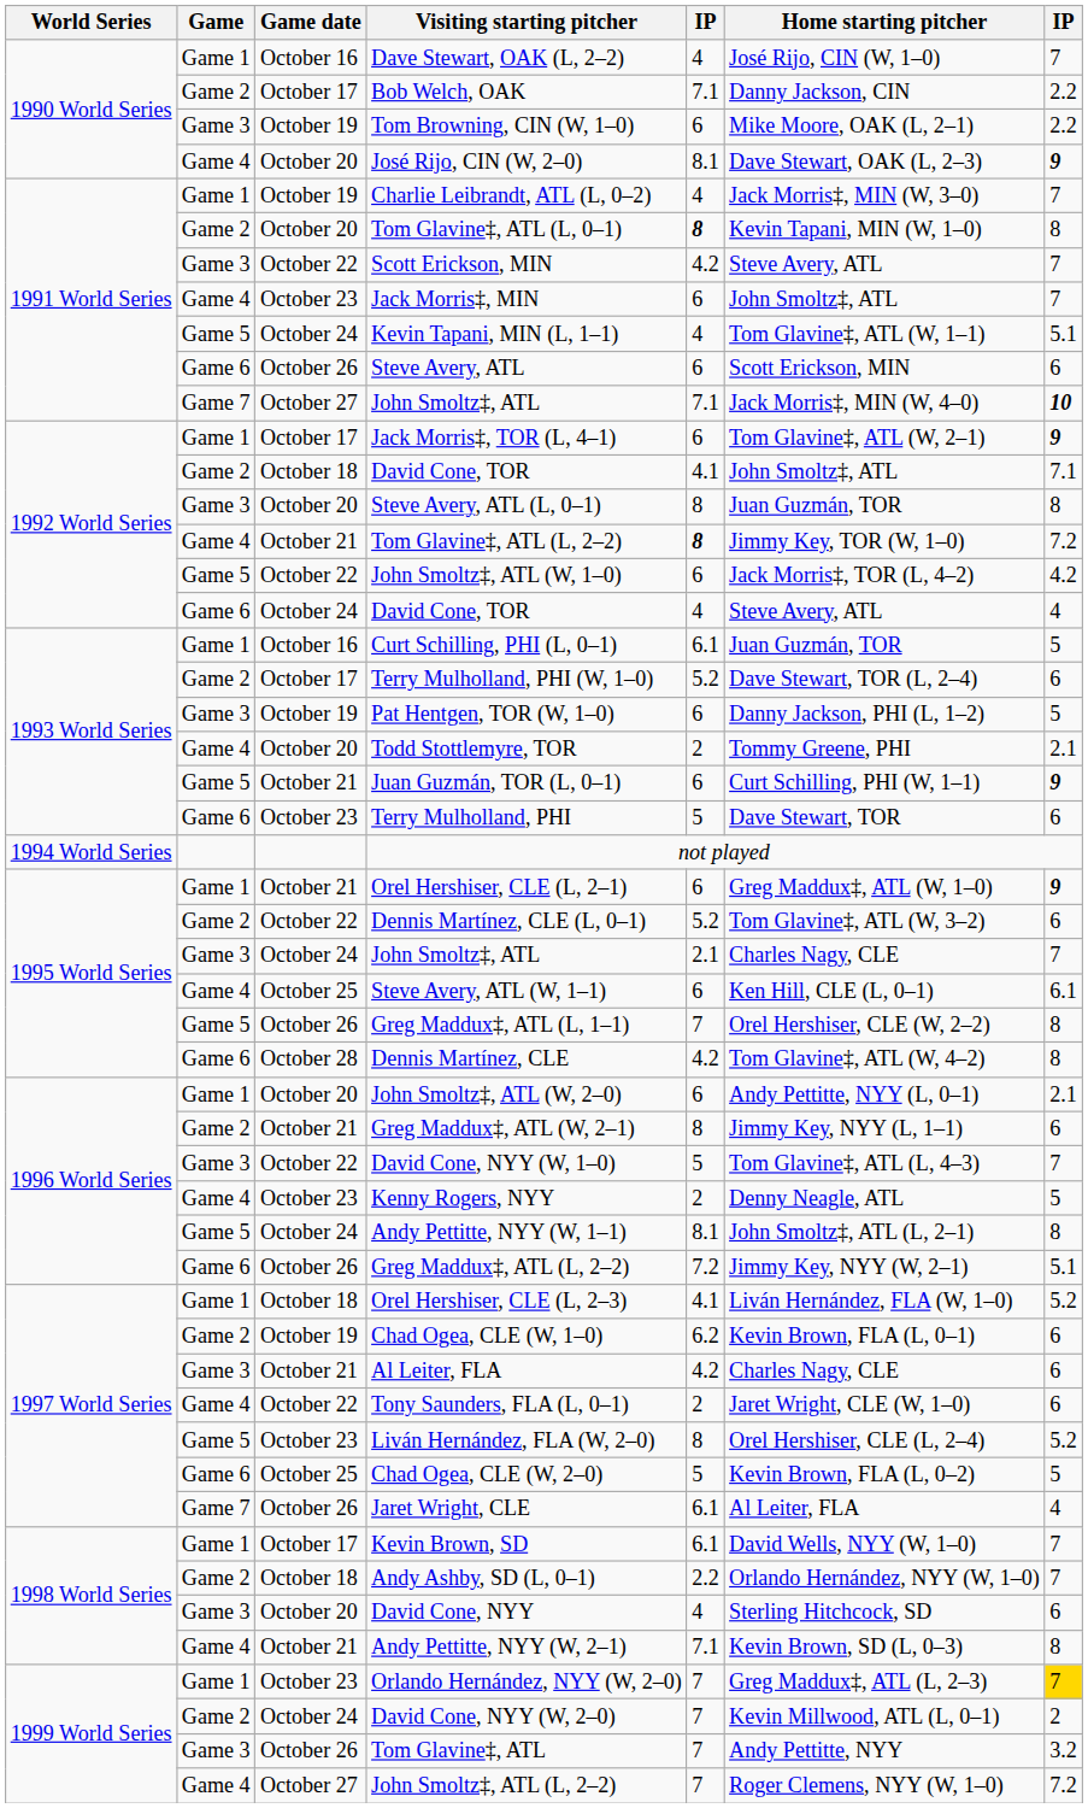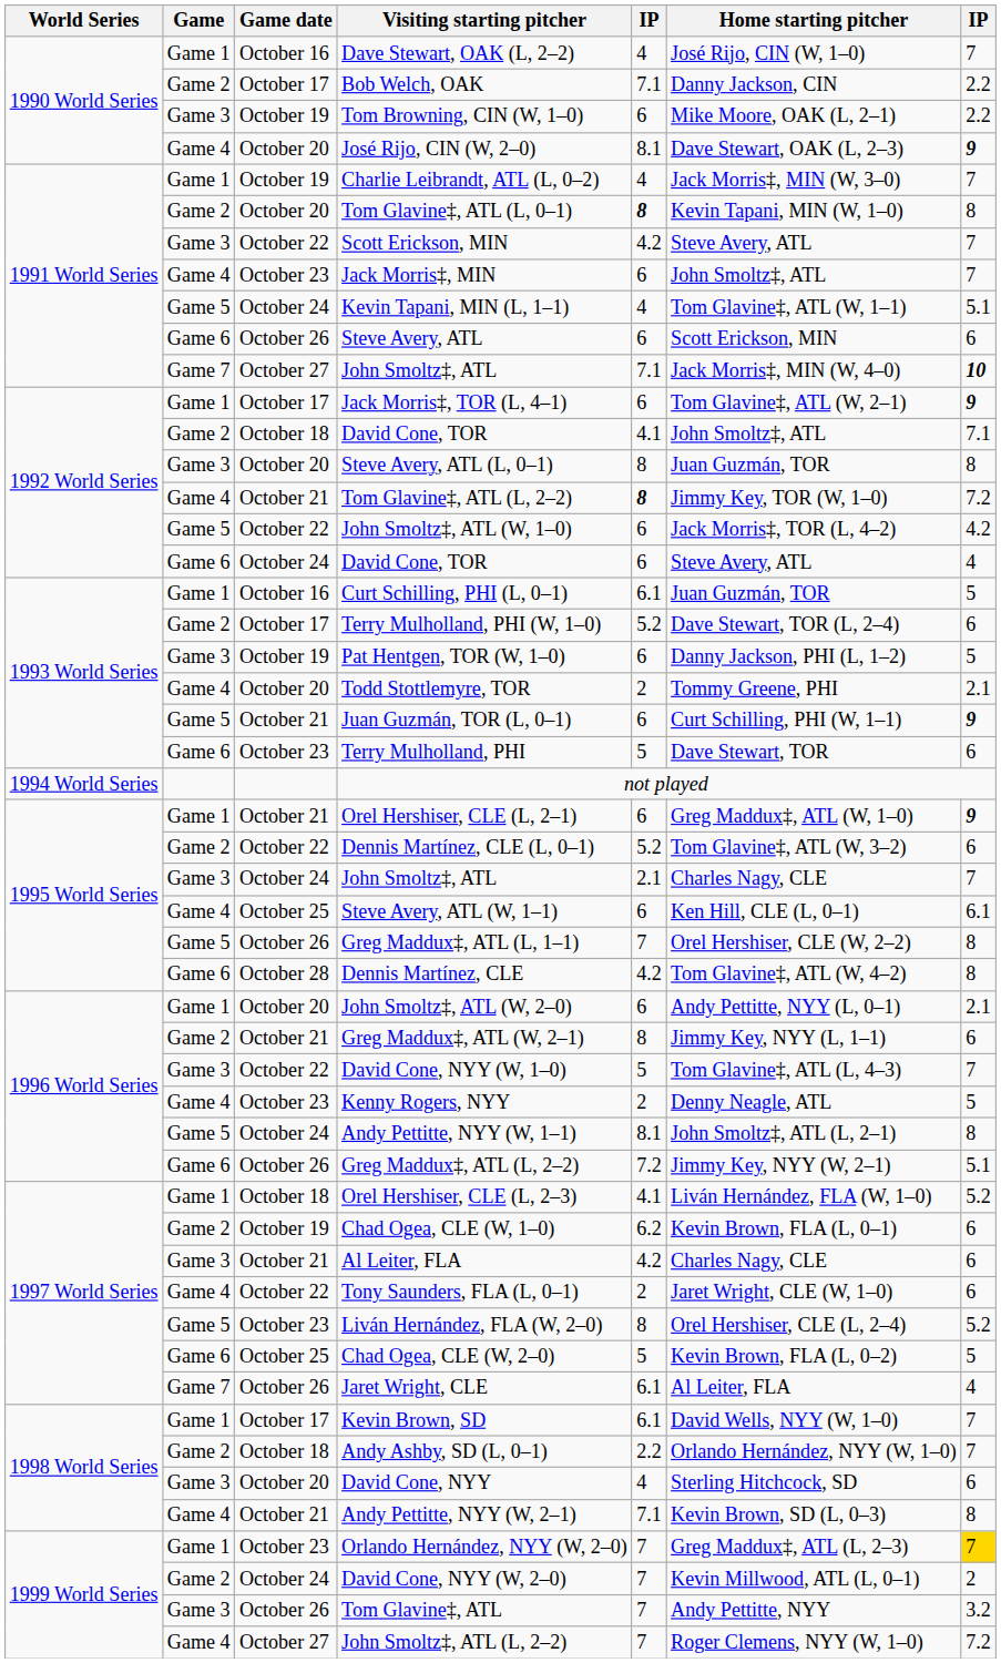 <table class="wikitable">
 <tr>
 <th>World Series</th>
 <th>Game</th>
 <th>Game date</th>
 <th>Visiting starting pitcher</th>
 <th>IP</th>
 <th>Home starting pitcher</th>
 <th>IP</th>
 </tr>
 <tr>
 <td rowspan=4><a href='#'>1990 World Series</a></td>
 <td>Game 1</td>
 <td>October 16</td>
 <td><a href='#'>Dave Stewart</a>, <a href='#'>OAK</a> (L, 2–2)</td>
 <td>4</td>
 <td><a href='#'>José Rijo</a>, <a href='#'>CIN</a> (W, 1–0)</td>
 <td>7</td>
 </tr>
 <tr>
 <td>Game 2</td>
 <td>October 17</td>
 <td><a href='#'>Bob Welch</a>, OAK</td>
 <td>7.1</td>
 <td><a href='#'>Danny Jackson</a>, CIN</td>
 <td>2.2</td>
 </tr>
 <tr>
 <td>Game 3</td>
 <td>October 19</td>
 <td><a href='#'>Tom Browning</a>, CIN (W, 1–0)</td>
 <td>6</td>
 <td><a href='#'>Mike Moore</a>, OAK (L, 2–1)</td>
 <td>2.2</td>
 </tr>
 <tr>
 <td>Game 4</td>
 <td>October 20</td>
 <td><a href='#'>José Rijo</a>, CIN (W, 2–0)</td>
 <td>8.1</td>
 <td><a href='#'>Dave Stewart</a>, OAK (L, 2–3)</td>
 <td><strong><em>9</em></strong></td>
 </tr>
 <tr>
 <td rowspan=7><a href='#'>1991 World Series</a></td>
 <td>Game 1</td>
 <td>October 19</td>
 <td><a href='#'>Charlie Leibrandt</a>, <a href='#'>ATL</a> (L, 0–2)</td>
 <td>4</td>
 <td><a href='#'>Jack Morris</a>‡, <a href='#'>MIN</a> (W, 3–0)</td>
 <td>7</td>
 </tr>
 <tr>
 <td>Game 2</td>
 <td>October 20</td>
 <td><a href='#'>Tom Glavine</a>‡, ATL (L, 0–1)</td>
 <td><strong><em>8</em></strong></td>
 <td><a href='#'>Kevin Tapani</a>, MIN (W, 1–0)</td>
 <td>8</td>
 </tr>
 <tr>
 <td>Game 3</td>
 <td>October 22</td>
 <td><a href='#'>Scott Erickson</a>, MIN</td>
 <td>4.2</td>
 <td><a href='#'>Steve Avery</a>, ATL</td>
 <td>7</td>
 </tr>
 <tr>
 <td>Game 4</td>
 <td>October 23</td>
 <td><a href='#'>Jack Morris</a>‡, MIN</td>
 <td>6</td>
 <td><a href='#'>John Smoltz</a>‡, ATL</td>
 <td>7</td>
 </tr>
 <tr>
 <td>Game 5</td>
 <td>October 24</td>
 <td><a href='#'>Kevin Tapani</a>, MIN (L, 1–1)</td>
 <td>4</td>
 <td><a href='#'>Tom Glavine</a>‡, ATL (W, 1–1)</td>
 <td>5.1</td>
 </tr>
 <tr>
 <td>Game 6</td>
 <td>October 26</td>
 <td><a href='#'>Steve Avery</a>, ATL</td>
 <td>6</td>
 <td><a href='#'>Scott Erickson</a>, MIN</td>
 <td>6</td>
 </tr>
 <tr>
 <td>Game 7</td>
 <td>October 27</td>
 <td><a href='#'>John Smoltz</a>‡, ATL</td>
 <td>7.1</td>
 <td><a href='#'>Jack Morris</a>‡, MIN (W, 4–0)</td>
 <td><strong><em>10</em></strong></td>
 </tr>
 <tr>
 <td rowspan=6><a href='#'>1992 World Series</a></td>
 <td>Game 1</td>
 <td>October 17</td>
 <td><a href='#'>Jack Morris</a>‡, <a href='#'>TOR</a> (L, 4–1)</td>
 <td>6</td>
 <td><a href='#'>Tom Glavine</a>‡, <a href='#'>ATL</a> (W, 2–1)</td>
 <td><strong><em>9</em></strong></td>
 </tr>
 <tr>
 <td>Game 2</td>
 <td>October 18</td>
 <td><a href='#'>David Cone</a>, TOR</td>
 <td>4.1</td>
 <td><a href='#'>John Smoltz</a>‡, ATL</td>
 <td>7.1</td>
 </tr>
 <tr>
 <td>Game 3</td>
 <td>October 20</td>
 <td><a href='#'>Steve Avery</a>, ATL (L, 0–1)</td>
 <td>8</td>
 <td><a href='#'>Juan Guzmán</a>, TOR</td>
 <td>8</td>
 </tr>
 <tr>
 <td>Game 4</td>
 <td>October 21</td>
 <td><a href='#'>Tom Glavine</a>‡, ATL (L, 2–2)</td>
 <td><strong><em>8</em></strong></td>
 <td><a href='#'>Jimmy Key</a>, TOR (W, 1–0)</td>
 <td>7.2</td>
 </tr>
 <tr>
 <td>Game 5</td>
 <td>October 22</td>
 <td><a href='#'>John Smoltz</a>‡, ATL (W, 1–0)</td>
 <td>6</td>
 <td><a href='#'>Jack Morris</a>‡, TOR (L, 4–2)</td>
 <td>4.2</td>
 </tr>
 <tr>
 <td>Game 6</td>
 <td>October 24</td>
 <td><a href='#'>David Cone</a>, TOR</td>
-<td>4</td>
+<td>6</td>
 <td><a href='#'>Steve Avery</a>, ATL</td>
 <td>4</td>
 </tr>
 <tr>
 <td rowspan=6><a href='#'>1993 World Series</a></td>
 <td>Game 1</td>
 <td>October 16</td>
 <td><a href='#'>Curt Schilling</a>, <a href='#'>PHI</a> (L, 0–1)</td>
 <td>6.1</td>
 <td><a href='#'>Juan Guzmán</a>, <a href='#'>TOR</a></td>
 <td>5</td>
 </tr>
 <tr>
 <td>Game 2</td>
 <td>October 17</td>
 <td><a href='#'>Terry Mulholland</a>, PHI (W, 1–0)</td>
 <td>5.2</td>
 <td><a href='#'>Dave Stewart</a>, TOR (L, 2–4)</td>
 <td>6</td>
 </tr>
 <tr>
 <td>Game 3</td>
 <td>October 19</td>
 <td><a href='#'>Pat Hentgen</a>, TOR (W, 1–0)</td>
 <td>6</td>
 <td><a href='#'>Danny Jackson</a>, PHI (L, 1–2)</td>
 <td>5</td>
 </tr>
 <tr>
 <td>Game 4</td>
 <td>October 20</td>
 <td><a href='#'>Todd Stottlemyre</a>, TOR</td>
 <td>2</td>
 <td><a href='#'>Tommy Greene</a>, PHI</td>
 <td>2.1</td>
 </tr>
 <tr>
 <td>Game 5</td>
 <td>October 21</td>
 <td><a href='#'>Juan Guzmán</a>, TOR (L, 0–1)</td>
 <td>6</td>
 <td><a href='#'>Curt Schilling</a>, PHI (W, 1–1)</td>
 <td><strong><em>9</em></strong></td>
 </tr>
 <tr>
 <td>Game 6</td>
 <td>October 23</td>
 <td><a href='#'>Terry Mulholland</a>, PHI</td>
 <td>5</td>
 <td><a href='#'>Dave Stewart</a>, TOR</td>
 <td>6</td>
 </tr>
 <tr>
 <td><a href='#'>1994 World Series</a></td>
 <td></td>
 <td></td>
 <td colspan=4 align=center><em>not played</em></td>
 </tr>
 <tr>
 <td rowspan=6><a href='#'>1995 World Series</a></td>
 <td>Game 1</td>
 <td>October 21</td>
 <td><a href='#'>Orel Hershiser</a>, <a href='#'>CLE</a> (L, 2–1)</td>
 <td>6</td>
 <td><a href='#'>Greg Maddux</a>‡, <a href='#'>ATL</a> (W, 1–0)</td>
 <td><strong><em>9</em></strong></td>
 </tr>
 <tr>
 <td>Game 2</td>
 <td>October 22</td>
 <td><a href='#'>Dennis Martínez</a>, CLE (L, 0–1)</td>
 <td>5.2</td>
 <td><a href='#'>Tom Glavine</a>‡, ATL (W, 3–2)</td>
 <td>6</td>
 </tr>
 <tr>
 <td>Game 3</td>
 <td>October 24</td>
 <td><a href='#'>John Smoltz</a>‡, ATL</td>
 <td>2.1</td>
 <td><a href='#'>Charles Nagy</a>, CLE</td>
 <td>7</td>
 </tr>
 <tr>
 <td>Game 4</td>
 <td>October 25</td>
 <td><a href='#'>Steve Avery</a>, ATL (W, 1–1)</td>
 <td>6</td>
 <td><a href='#'>Ken Hill</a>, CLE (L, 0–1)</td>
 <td>6.1</td>
 </tr>
 <tr>
 <td>Game 5</td>
 <td>October 26</td>
 <td><a href='#'>Greg Maddux</a>‡, ATL (L, 1–1)</td>
 <td>7</td>
 <td><a href='#'>Orel Hershiser</a>, CLE (W, 2–2)</td>
 <td>8</td>
 </tr>
 <tr>
 <td>Game 6</td>
 <td>October 28</td>
 <td><a href='#'>Dennis Martínez</a>, CLE</td>
 <td>4.2</td>
 <td><a href='#'>Tom Glavine</a>‡, ATL (W, 4–2)</td>
 <td>8</td>
 </tr>
 <tr>
 <td rowspan=6><a href='#'>1996 World Series</a></td>
 <td>Game 1</td>
 <td>October 20</td>
 <td><a href='#'>John Smoltz</a>‡, <a href='#'>ATL</a> (W, 2–0)</td>
 <td>6</td>
 <td><a href='#'>Andy Pettitte</a>, <a href='#'>NYY</a> (L, 0–1)</td>
 <td>2.1</td>
 </tr>
 <tr>
 <td>Game 2</td>
 <td>October 21</td>
 <td><a href='#'>Greg Maddux</a>‡, ATL (W, 2–1)</td>
 <td>8</td>
 <td><a href='#'>Jimmy Key</a>, NYY (L, 1–1)</td>
 <td>6</td>
 </tr>
 <tr>
 <td>Game 3</td>
 <td>October 22</td>
 <td><a href='#'>David Cone</a>, NYY (W, 1–0)</td>
 <td>5</td>
 <td><a href='#'>Tom Glavine</a>‡, ATL (L, 4–3)</td>
 <td>7</td>
 </tr>
 <tr>
 <td>Game 4</td>
 <td>October 23</td>
 <td><a href='#'>Kenny Rogers</a>, NYY</td>
 <td>2</td>
 <td><a href='#'>Denny Neagle</a>, ATL</td>
 <td>5</td>
 </tr>
 <tr>
 <td>Game 5</td>
 <td>October 24</td>
 <td><a href='#'>Andy Pettitte</a>, NYY (W, 1–1)</td>
 <td>8.1</td>
 <td><a href='#'>John Smoltz</a>‡, ATL (L, 2–1)</td>
 <td>8</td>
 </tr>
 <tr>
 <td>Game 6</td>
 <td>October 26</td>
 <td><a href='#'>Greg Maddux</a>‡, ATL (L, 2–2)</td>
 <td>7.2</td>
 <td><a href='#'>Jimmy Key</a>, NYY (W, 2–1)</td>
 <td>5.1</td>
 </tr>
 <tr>
 <td rowspan=7><a href='#'>1997 World Series</a></td>
 <td>Game 1</td>
 <td>October 18</td>
 <td><a href='#'>Orel Hershiser</a>, <a href='#'>CLE</a> (L, 2–3)</td>
 <td>4.1</td>
 <td><a href='#'>Liván Hernández</a>, <a href='#'>FLA</a> (W, 1–0)</td>
 <td>5.2</td>
 </tr>
 <tr>
 <td>Game 2</td>
 <td>October 19</td>
 <td><a href='#'>Chad Ogea</a>,  CLE (W, 1–0)</td>
 <td>6.2</td>
 <td><a href='#'>Kevin Brown</a>, FLA (L, 0–1)</td>
 <td>6</td>
 </tr>
 <tr>
 <td>Game 3</td>
 <td>October 21</td>
 <td><a href='#'>Al Leiter</a>, FLA</td>
 <td>4.2</td>
 <td><a href='#'>Charles Nagy</a>, CLE</td>
 <td>6</td>
 </tr>
 <tr>
 <td>Game 4</td>
 <td>October 22</td>
 <td><a href='#'>Tony Saunders</a>, FLA (L, 0–1)</td>
 <td>2</td>
 <td><a href='#'>Jaret Wright</a>, CLE (W, 1–0)</td>
 <td>6</td>
 </tr>
 <tr>
 <td>Game 5</td>
 <td>October 23</td>
 <td><a href='#'>Liván Hernández</a>, FLA (W, 2–0)</td>
 <td>8</td>
 <td><a href='#'>Orel Hershiser</a>, CLE (L, 2–4)</td>
 <td>5.2</td>
 </tr>
 <tr>
 <td>Game 6</td>
 <td>October 25</td>
 <td><a href='#'>Chad Ogea</a>,  CLE (W, 2–0)</td>
 <td>5</td>
 <td><a href='#'>Kevin Brown</a>, FLA (L, 0–2)</td>
 <td>5</td>
 </tr>
 <tr>
 <td>Game 7</td>
 <td>October 26</td>
 <td><a href='#'>Jaret Wright</a>, CLE</td>
 <td>6.1</td>
 <td><a href='#'>Al Leiter</a>, FLA</td>
 <td>4</td>
 </tr>
 <tr>
 <td rowspan=4><a href='#'>1998 World Series</a></td>
 <td>Game 1</td>
 <td>October 17</td>
 <td><a href='#'>Kevin Brown</a>, <a href='#'>SD</a></td>
 <td>6.1</td>
 <td><a href='#'>David Wells</a>, <a href='#'>NYY</a> (W, 1–0)</td>
 <td>7</td>
 </tr>
 <tr>
 <td>Game 2</td>
 <td>October 18</td>
 <td><a href='#'>Andy Ashby</a>, SD (L, 0–1)</td>
 <td>2.2</td>
 <td><a href='#'>Orlando Hernández</a>, NYY (W, 1–0)</td>
 <td>7</td>
 </tr>
 <tr>
 <td>Game 3</td>
 <td>October 20</td>
 <td><a href='#'>David Cone</a>, NYY</td>
 <td>4</td>
 <td><a href='#'>Sterling Hitchcock</a>, SD</td>
 <td>6</td>
 </tr>
 <tr>
 <td>Game 4</td>
 <td>October 21</td>
 <td><a href='#'>Andy Pettitte</a>, NYY (W, 2–1)</td>
 <td>7.1</td>
 <td><a href='#'>Kevin Brown</a>, SD (L, 0–3)</td>
 <td>8</td>
 </tr>
 <tr>
 <td rowspan=4><a href='#'>1999 World Series</a></td>
 <td>Game 1</td>
 <td>October 23</td>
 <td><a href='#'>Orlando Hernández</a>, <a href='#'>NYY</a> (W, 2–0)</td>
 <td>7</td>
 <td><a href='#'>Greg Maddux</a>‡, <a href='#'>ATL</a> (L, 2–3)</td>
 <td style="background: gold;">7</td>
 </tr>
 <tr>
 <td>Game 2</td>
 <td>October 24</td>
 <td><a href='#'>David Cone</a>, NYY (W, 2–0)</td>
 <td>7</td>
 <td><a href='#'>Kevin Millwood</a>, ATL (L, 0–1)</td>
 <td>2</td>
 </tr>
 <tr>
 <td>Game 3</td>
 <td>October 26</td>
 <td><a href='#'>Tom Glavine</a>‡, ATL</td>
 <td>7</td>
 <td><a href='#'>Andy Pettitte</a>, NYY</td>
 <td>3.2</td>
 </tr>
 <tr>
 <td>Game 4</td>
 <td>October 27</td>
 <td><a href='#'>John Smoltz</a>‡, ATL (L, 2–2)</td>
 <td>7</td>
 <td><a href='#'>Roger Clemens</a>, NYY (W, 1–0)</td>
 <td>7.2</td>
 </tr>
 </table>
